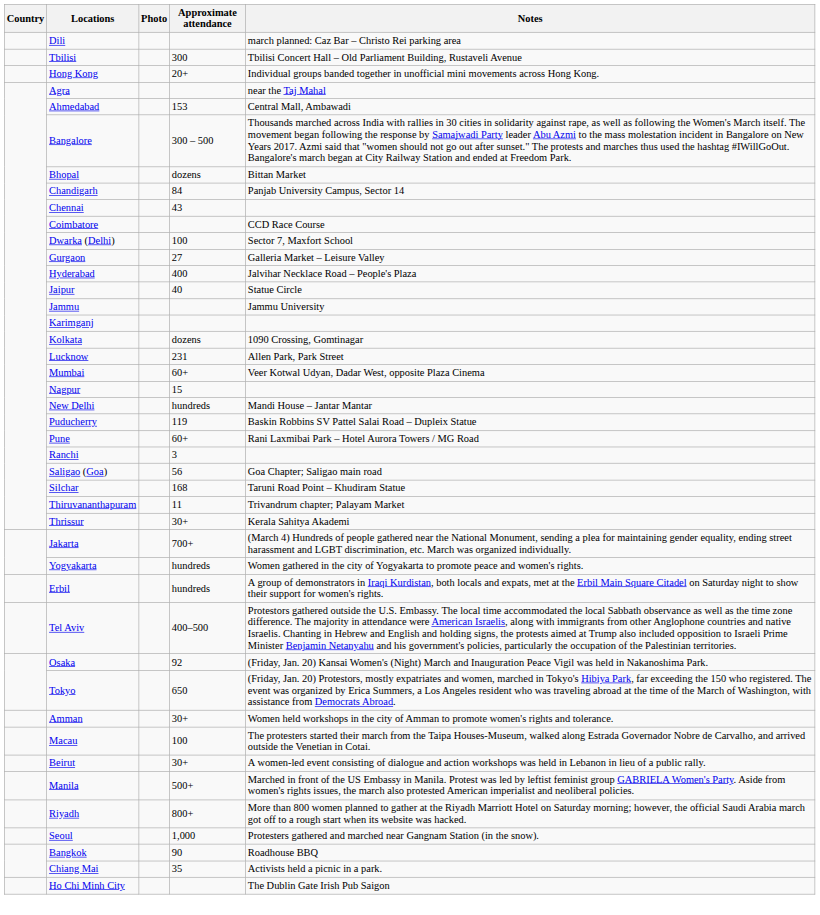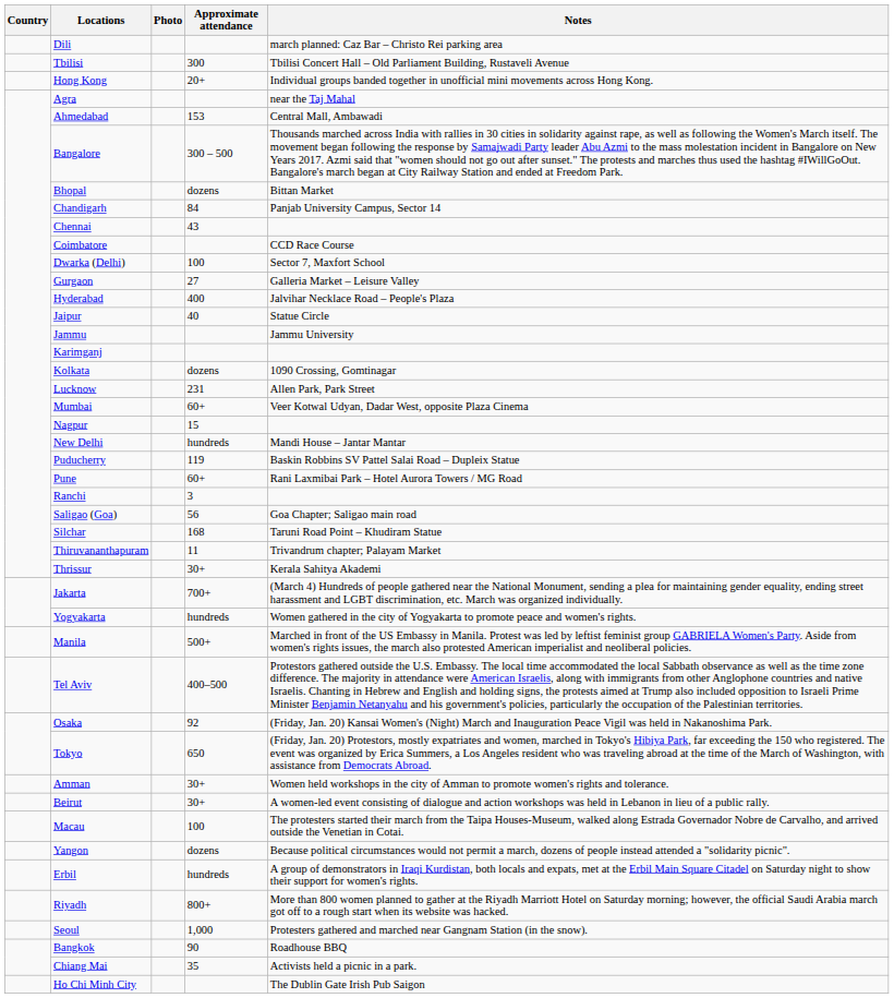 <table class="wikitable sortable">
 <tr>
 <th scope="col">Country</th>
 <th scope="col">Locations</th>
 <th scope="col" class="unsortable">Photo</th>
 <th scope="col" data-sort-type="number">Approximate attendance</th>
 <th scope="col">Notes</th>
 </tr>
 <tr>
 <td></td>
 <td><a href='#'>Dili</a></td>
 <td></td>
 <td></td>
 <td>march planned: Caz Bar – Christo Rei parking area</td>
 </tr>
 <tr>
 <td></td>
 <td><a href='#'>Tbilisi</a></td>
 <td></td>
 <td>300</td>
 <td>Tbilisi Concert Hall – Old Parliament Building, Rustaveli Avenue</td>
 </tr>
 <tr>
 <td></td>
 <td><a href='#'>Hong Kong</a></td>
 <td></td>
 <td data-sort-value="21">20+</td>
 <td>Individual groups banded together in unofficial mini movements across Hong Kong.</td>
 </tr>
 <tr>
 <td rowspan="25"></td>
 <td><a href='#'>Agra</a></td>
 <td></td>
 <td></td>
 <td>near the <a href='#'>Taj Mahal</a></td>
 </tr>
 <tr>
 <td><a href='#'>Ahmedabad</a></td>
 <td></td>
 <td>153</td>
 <td>Central Mall, Ambawadi</td>
 </tr>
 <tr>
 <td><a href='#'>Bangalore</a></td>
 <td></td>
 <td data-sort-value="305">300 – 500</td>
 <td>Thousands marched across India with rallies in 30 cities in solidarity against rape, as well as following the Women's March itself.  The movement began following the response by <a href='#'>Samajwadi Party</a> leader <a href='#'>Abu Azmi</a> to the mass molestation incident in Bangalore on New Years 2017. Azmi said that "women should not go out after sunset." The protests and marches thus used the hashtag #IWillGoOut.  Bangalore's march began at City Railway Station and ended at Freedom Park.</td>
 </tr>
 <tr>
 <td><a href='#'>Bhopal</a></td>
 <td></td>
 <td data-sort-value="24">dozens</td>
 <td>Bittan Market</td>
 </tr>
 <tr>
 <td><a href='#'>Chandigarh</a></td>
 <td></td>
 <td>84</td>
 <td>Panjab University Campus, Sector 14</td>
 </tr>
 <tr>
 <td><a href='#'>Chennai</a></td>
 <td></td>
 <td>43</td>
 <td></td>
 </tr>
 <tr>
 <td><a href='#'>Coimbatore</a></td>
 <td></td>
 <td></td>
 <td>CCD Race Course</td>
 </tr>
 <tr>
 <td><a href='#'>Dwarka</a> (<a href='#'>Delhi</a>)</td>
 <td></td>
 <td>100</td>
 <td>Sector 7, Maxfort School</td>
 </tr>
 <tr>
 <td><a href='#'>Gurgaon</a></td>
 <td></td>
 <td>27</td>
 <td>Galleria Market – Leisure Valley</td>
 </tr>
 <tr>
 <td><a href='#'>Hyderabad</a></td>
 <td></td>
 <td>400</td>
 <td>Jalvihar Necklace Road – People's Plaza</td>
 </tr>
 <tr>
 <td><a href='#'>Jaipur</a></td>
 <td></td>
 <td>40</td>
 <td>Statue Circle</td>
 </tr>
 <tr>
 <td><a href='#'>Jammu</a></td>
 <td></td>
 <td></td>
 <td>Jammu University</td>
 </tr>
 <tr>
 <td><a href='#'>Karimganj</a></td>
 <td></td>
 <td></td>
 <td></td>
 </tr>
 <tr>
 <td><a href='#'>Kolkata</a></td>
 <td></td>
 <td data-sort-value="24">dozens</td>
 <td>1090 Crossing, Gomtinagar</td>
 </tr>
 <tr>
 <td><a href='#'>Lucknow</a></td>
 <td></td>
 <td>231</td>
 <td>Allen Park, Park Street</td>
 </tr>
 <tr>
 <td><a href='#'>Mumbai</a></td>
 <td></td>
 <td data-sort-value="61">60+</td>
 <td>Veer Kotwal Udyan, Dadar West, opposite Plaza Cinema</td>
 </tr>
 <tr>
 <td><a href='#'>Nagpur</a></td>
 <td></td>
 <td>15</td>
 <td></td>
 </tr>
 <tr>
 <td><a href='#'>New Delhi</a></td>
 <td></td>
 <td data-sort-value="199">hundreds</td>
 <td>Mandi House – Jantar Mantar</td>
 </tr>
 <tr>
 <td><a href='#'>Puducherry</a></td>
 <td></td>
 <td>119</td>
 <td>Baskin Robbins SV Pattel Salai Road – Dupleix Statue</td>
 </tr>
 <tr>
 <td><a href='#'>Pune</a></td>
 <td></td>
 <td data-sort-value="61">60+</td>
 <td>Rani Laxmibai Park – Hotel Aurora Towers / MG Road</td>
 </tr>
 <tr>
 <td><a href='#'>Ranchi</a></td>
 <td></td>
 <td>3</td>
 <td></td>
 </tr>
 <tr>
 <td><a href='#'>Saligao</a> (<a href='#'>Goa</a>)</td>
 <td></td>
 <td>56</td>
 <td>Goa Chapter; Saligao main road</td>
 </tr>
 <tr>
 <td><a href='#'>Silchar</a></td>
 <td></td>
 <td>168</td>
 <td>Taruni Road Point – Khudiram Statue</td>
 </tr>
 <tr>
 <td><a href='#'>Thiruvananthapuram</a></td>
 <td></td>
 <td>11</td>
 <td>Trivandrum chapter; Palayam Market</td>
 </tr>
 <tr>
 <td><a href='#'>Thrissur</a></td>
 <td></td>
 <td data-sort-value="31">30+</td>
 <td>Kerala Sahitya Akademi</td>
 </tr>
 <tr>
 <td rowspan="2"></td>
 <td><a href='#'>Jakarta</a></td>
 <td></td>
 <td data-sort-value="701">700+</td>
 <td>(March 4) Hundreds of people gathered near the National Monument, sending a plea for maintaining gender equality, ending street harassment and LGBT discrimination, etc. March was organized individually.</td>
 </tr>
 <tr>
 <td><a href='#'>Yogyakarta</a></td>
 <td></td>
 <td data-sort-value="199">hundreds</td>
 <td>Women gathered in the city of Yogyakarta to promote peace and women's rights.</td>
 </tr>
 <tr>
 <td></td>
-<td><a href='#'>Erbil</a></td>
+<td><a href='#'>Manila</a></td>
 <td></td>
-<td data-sort-value="199">hundreds</td>
-<td>A group of demonstrators in <a href='#'>Iraqi Kurdistan</a>, both locals and expats, met at the <a href='#'>Erbil Main Square Citadel</a> on Saturday night to show their support for women's rights.</td>
+<td data-sort-value="501">500+</td>
+<td>Marched in front of the US Embassy in Manila. Protest was led by leftist feminist group <a href='#'>GABRIELA Women's Party</a>. Aside from women's rights issues, the march also protested American imperialist and neoliberal policies.</td>
 </tr>
 <tr>
 <td></td>
 <td><a href='#'>Tel Aviv</a></td>
 <td></td>
 <td>400–500</td>
 <td>Protestors gathered outside the U.S. Embassy. The local time accommodated the local Sabbath observance as well as the time zone difference. The majority in attendance were <a href='#'>American Israelis</a>, along with immigrants from other Anglophone countries and native Israelis. Chanting in Hebrew and English and holding signs, the protests aimed at Trump also included opposition to Israeli Prime Minister <a href='#'>Benjamin Netanyahu</a> and his government's policies, particularly the occupation of the Palestinian territories.</td>
 </tr>
 <tr>
 <td rowspan="2"></td>
 <td><a href='#'>Osaka</a></td>
 <td></td>
 <td>92</td>
 <td>(Friday, Jan. 20) Kansai Women's (Night) March and Inauguration Peace Vigil was held in Nakanoshima Park.</td>
 </tr>
 <tr>
 <td><a href='#'>Tokyo</a></td>
 <td></td>
 <td>650</td>
 <td>(Friday, Jan. 20) Protestors, mostly expatriates and women, marched in Tokyo's <a href='#'>Hibiya Park</a>, far exceeding the 150 who registered. The event was organized by Erica Summers, a Los Angeles resident who was traveling abroad at the time of the March of Washington, with assistance from <a href='#'>Democrats Abroad</a>.</td>
 </tr>
 <tr>
 <td></td>
 <td><a href='#'>Amman</a></td>
 <td></td>
 <td data-sort-value="31">30+</td>
 <td>Women held workshops in the city of Amman to promote women's rights and tolerance.</td>
 </tr>
 <tr>
 <td></td>
+<td><a href='#'>Beirut</a></td>
+<td></td>
+<td data-sort-value="31">30+</td>
+<td>A women-led event consisting of dialogue and action workshops was held in Lebanon in lieu of a public rally.</td>
+</tr>
+<tr>
+<td></td>
 <td><a href='#'>Macau</a></td>
 <td></td>
 <td>100</td>
 <td>The protesters started their march from the Taipa Houses-Museum, walked along Estrada Governador Nobre de Carvalho, and arrived outside the Venetian in Cotai.</td>
 </tr>
 <tr>
 <td></td>
-<td><a href='#'>Beirut</a></td>
+<td><a href='#'>Yangon</a></td>
 <td></td>
-<td data-sort-value="31">30+</td>
-<td>A women-led event consisting of dialogue and action workshops was held in Lebanon in lieu of a public rally.</td>
+<td data-sort-value=12>dozens</td>
+<td>Because political circumstances would not permit a march, dozens of people instead attended a "solidarity picnic".</td>
 </tr>
 <tr>
 <td></td>
-<td><a href='#'>Manila</a></td>
+<td><a href='#'>Erbil</a></td>
 <td></td>
-<td data-sort-value="501">500+</td>
-<td>Marched in front of the US Embassy in Manila. Protest was led by leftist feminist group <a href='#'>GABRIELA Women's Party</a>. Aside from women's rights issues, the march also protested American imperialist and neoliberal policies.</td>
+<td data-sort-value="199">hundreds</td>
+<td>A group of demonstrators in <a href='#'>Iraqi Kurdistan</a>, both locals and expats, met at the <a href='#'>Erbil Main Square Citadel</a> on Saturday night to show their support for women's rights.</td>
 </tr>
 <tr>
 <td></td>
 <td><a href='#'>Riyadh</a></td>
 <td></td>
 <td data-sort-value="801">800+</td>
 <td>More than 800 women planned to gather at the Riyadh Marriott Hotel on Saturday morning; however, the official Saudi Arabia march got off to a rough start when its website was hacked.</td>
 </tr>
 <tr>
 <td></td>
 <td><a href='#'>Seoul</a></td>
 <td></td>
 <td>1,000</td>
 <td>Protesters gathered and marched near Gangnam Station (in the snow).</td>
 </tr>
 <tr>
 <td rowspan="2"></td>
 <td><a href='#'>Bangkok</a></td>
 <td></td>
 <td>90</td>
 <td>Roadhouse BBQ</td>
 </tr>
 <tr>
 <td><a href='#'>Chiang Mai</a></td>
 <td></td>
 <td>35</td>
 <td>Activists held a picnic in a park.</td>
 </tr>
 <tr>
 <td></td>
 <td><a href='#'>Ho Chi Minh City</a></td>
 <td></td>
 <td></td>
 <td>The Dublin Gate Irish Pub Saigon</td>
 </tr>
 </table>
